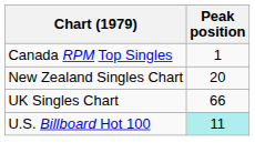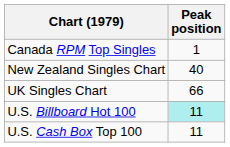 <table class="wikitable sortable">
 <tr>
 <th align="left">Chart (1979)</th>
 <th align="center">Peak<br>position</th>
 </tr>
 <tr>
 <td align="left">Canada <em><a href='#'>RPM</a></em> <a href='#'>Top Singles</a></td>
 <td align="center">1</td>
 </tr>
 <tr>
 <td align="left">New Zealand Singles Chart</td>
-<td align="center">20</td>
+<td align="center">40</td>
 </tr>
 <tr>
 <td align="left">UK Singles Chart</td>
 <td align="center">66</td>
 </tr>
 <tr>
 <td>U.S. <a href='#'><em>Billboard</em> Hot 100</a></td>
 <td align="center" style="background: paleturquoise;">11</td>
 </tr>
+<tr>
+<td>U.S. <a href='#'><em>Cash Box</em></a> Top 100</td>
+<td align="center">11</td>
+</tr>
 </table>
